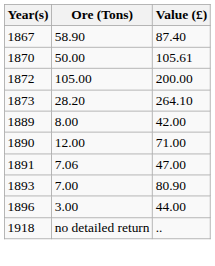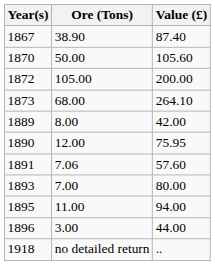 <table class="wikitable sortable mw-collapsible mw-collapsed">
 <tr>
 <th>Year(s)</th>
 <th>Ore (Tons)</th>
 <th>Value (£)</th>
 </tr>
 <tr>
 <td>1867</td>
-<td>58.90</td>
+<td>38.90</td>
 <td>87.40</td>
 </tr>
 <tr>
 <td>1870</td>
 <td>50.00</td>
-<td>105.61</td>
+<td>105.60</td>
 </tr>
 <tr>
 <td>1872</td>
 <td>105.00</td>
 <td>200.00</td>
 </tr>
 <tr>
 <td>1873</td>
-<td>28.20</td>
+<td>68.00</td>
 <td>264.10</td>
 </tr>
 <tr>
 <td>1889</td>
 <td>8.00</td>
 <td>42.00</td>
 </tr>
 <tr>
 <td>1890</td>
 <td>12.00</td>
-<td>71.00</td>
+<td>75.95</td>
 </tr>
 <tr>
 <td>1891</td>
 <td>7.06</td>
-<td>47.00</td>
+<td>57.60</td>
 </tr>
 <tr>
 <td>1893</td>
 <td>7.00</td>
-<td>80.90</td>
+<td>80.00</td>
+</tr>
+<tr>
+<td>1895</td>
+<td>11.00</td>
+<td>94.00</td>
 </tr>
 <tr>
 <td>1896</td>
 <td>3.00</td>
 <td>44.00</td>
 </tr>
 <tr>
 <td>1918</td>
 <td>no detailed return</td>
 <td>..</td>
 </tr>
 </table>
